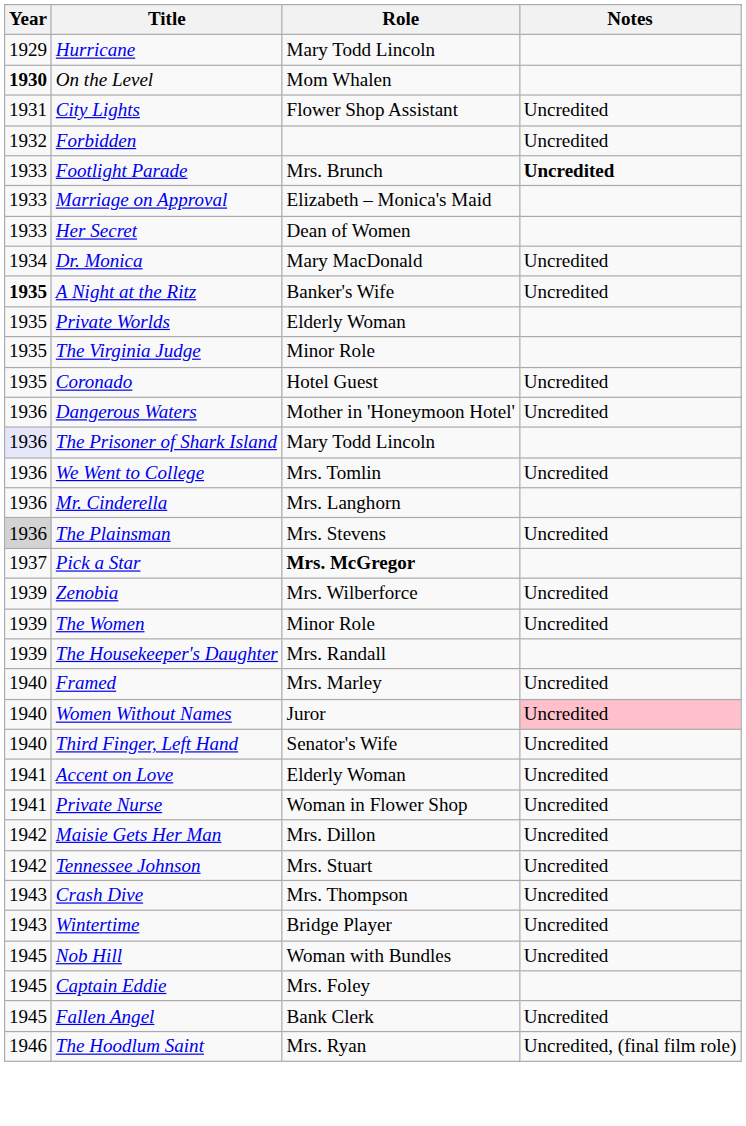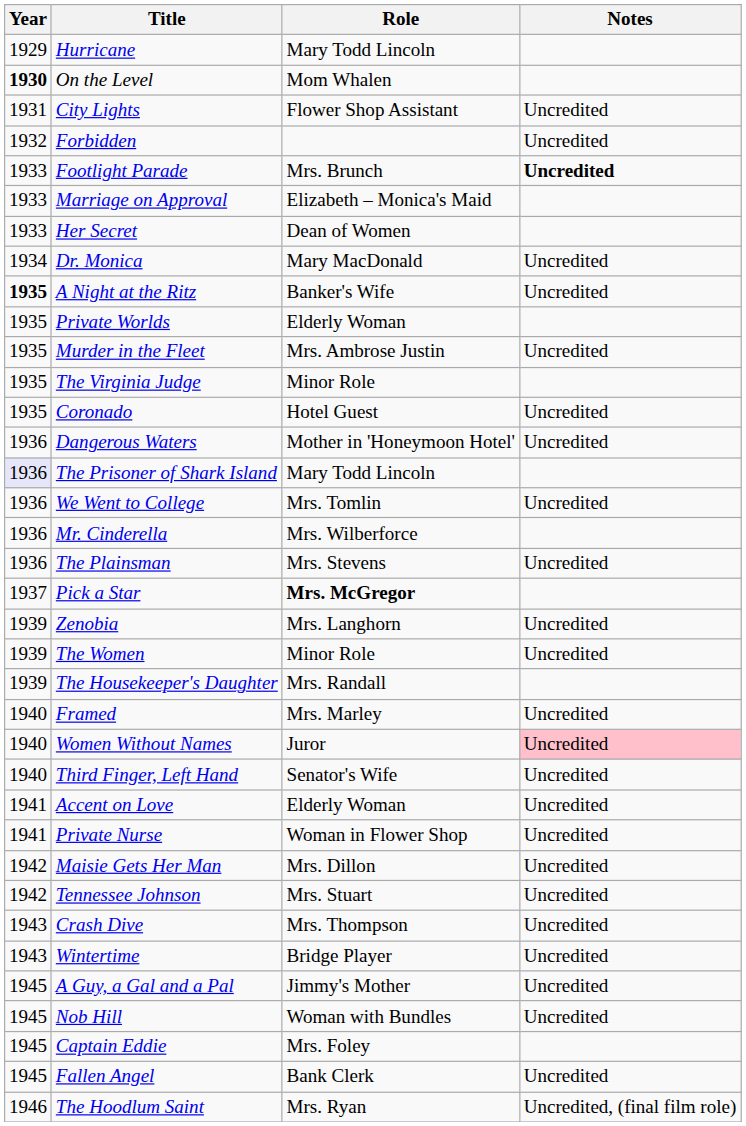 <table class="wikitable">
 <tr>
 <th>Year</th>
 <th>Title</th>
 <th>Role</th>
 <th>Notes</th>
 </tr>
 <tr>
 <td>1929</td>
 <td><em><a href='#'>Hurricane</a></em></td>
 <td>Mary Todd Lincoln</td>
 <td></td>
 </tr>
 <tr>
 <td><strong>1930</strong></td>
 <td><em>On the Level</em></td>
 <td>Mom Whalen</td>
 <td></td>
 </tr>
 <tr>
 <td>1931</td>
 <td><em><a href='#'>City Lights</a></em></td>
 <td>Flower Shop Assistant</td>
 <td>Uncredited</td>
 </tr>
 <tr>
 <td>1932</td>
 <td><em><a href='#'>Forbidden</a></em></td>
 <td></td>
 <td>Uncredited</td>
 </tr>
 <tr>
 <td>1933</td>
 <td><em><a href='#'>Footlight Parade</a></em></td>
 <td>Mrs. Brunch</td>
 <td><strong>Uncredited</strong></td>
 </tr>
 <tr>
 <td>1933</td>
 <td><em><a href='#'>Marriage on Approval</a></em></td>
 <td>Elizabeth – Monica's Maid</td>
 <td></td>
 </tr>
 <tr>
 <td>1933</td>
 <td><em><a href='#'>Her Secret</a></em></td>
 <td>Dean of Women</td>
 <td></td>
 </tr>
 <tr>
 <td>1934</td>
 <td><em><a href='#'>Dr. Monica</a></em></td>
 <td>Mary MacDonald</td>
 <td>Uncredited</td>
 </tr>
 <tr>
 <td><strong>1935</strong></td>
 <td><em><a href='#'>A Night at the Ritz</a></em></td>
 <td>Banker's Wife</td>
 <td>Uncredited</td>
 </tr>
 <tr>
 <td>1935</td>
 <td><em><a href='#'>Private Worlds</a></em></td>
 <td>Elderly Woman</td>
 <td></td>
 </tr>
 <tr>
 <td>1935</td>
+<td><em><a href='#'>Murder in the Fleet</a></em></td>
+<td>Mrs. Ambrose Justin</td>
+<td>Uncredited</td>
+</tr>
+<tr>
+<td>1935</td>
 <td><em><a href='#'>The Virginia Judge</a></em></td>
 <td>Minor Role</td>
 <td></td>
 </tr>
 <tr>
 <td>1935</td>
 <td><em><a href='#'>Coronado</a></em></td>
 <td>Hotel Guest</td>
 <td>Uncredited</td>
 </tr>
 <tr>
 <td>1936</td>
 <td><em><a href='#'>Dangerous Waters</a></em></td>
 <td>Mother in 'Honeymoon Hotel'</td>
 <td>Uncredited</td>
 </tr>
 <tr>
 <td style="background: lavender;">1936</td>
 <td><em><a href='#'>The Prisoner of Shark Island</a></em></td>
 <td>Mary Todd Lincoln</td>
 <td></td>
 </tr>
 <tr>
 <td>1936</td>
 <td><em><a href='#'>We Went to College</a></em></td>
 <td>Mrs. Tomlin</td>
 <td>Uncredited</td>
 </tr>
 <tr>
 <td>1936</td>
 <td><em><a href='#'>Mr. Cinderella</a></em></td>
-<td>Mrs. Langhorn</td>
+<td>Mrs. Wilberforce</td>
 <td></td>
 </tr>
 <tr>
-<td style="background: lightgrey;">1936</td>
+<td>1936</td>
 <td><em><a href='#'>The Plainsman</a></em></td>
 <td>Mrs. Stevens</td>
 <td>Uncredited</td>
 </tr>
 <tr>
 <td>1937</td>
 <td><em><a href='#'>Pick a Star</a></em></td>
 <td><strong>Mrs. McGregor</strong></td>
 <td></td>
 </tr>
 <tr>
 <td>1939</td>
 <td><em><a href='#'>Zenobia</a></em></td>
-<td>Mrs. Wilberforce</td>
+<td>Mrs. Langhorn</td>
 <td>Uncredited</td>
 </tr>
 <tr>
 <td>1939</td>
 <td><em><a href='#'>The Women</a></em></td>
 <td>Minor Role</td>
 <td>Uncredited</td>
 </tr>
 <tr>
 <td>1939</td>
 <td><em><a href='#'>The Housekeeper's Daughter</a></em></td>
 <td>Mrs. Randall</td>
 <td></td>
 </tr>
 <tr>
 <td>1940</td>
 <td><em><a href='#'>Framed</a></em></td>
 <td>Mrs. Marley</td>
 <td>Uncredited</td>
 </tr>
 <tr>
 <td>1940</td>
 <td><em><a href='#'>Women Without Names</a></em></td>
 <td>Juror</td>
 <td style="background: pink;">Uncredited</td>
 </tr>
 <tr>
 <td>1940</td>
 <td><em><a href='#'>Third Finger, Left Hand</a></em></td>
 <td>Senator's Wife</td>
 <td>Uncredited</td>
 </tr>
 <tr>
 <td>1941</td>
 <td><em><a href='#'>Accent on Love</a></em></td>
 <td>Elderly Woman</td>
 <td>Uncredited</td>
 </tr>
 <tr>
 <td>1941</td>
 <td><em><a href='#'>Private Nurse</a></em></td>
 <td>Woman in Flower Shop</td>
 <td>Uncredited</td>
 </tr>
 <tr>
 <td>1942</td>
 <td><em><a href='#'>Maisie Gets Her Man</a></em></td>
 <td>Mrs. Dillon</td>
 <td>Uncredited</td>
 </tr>
 <tr>
 <td>1942</td>
 <td><em><a href='#'>Tennessee Johnson</a></em></td>
 <td>Mrs. Stuart</td>
 <td>Uncredited</td>
 </tr>
 <tr>
 <td>1943</td>
 <td><em><a href='#'>Crash Dive</a></em></td>
 <td>Mrs. Thompson</td>
 <td>Uncredited</td>
 </tr>
 <tr>
 <td>1943</td>
 <td><em><a href='#'>Wintertime</a></em></td>
 <td>Bridge Player</td>
 <td>Uncredited</td>
 </tr>
 <tr>
 <td>1945</td>
+<td><em><a href='#'>A Guy, a Gal and a Pal</a></em></td>
+<td>Jimmy's Mother</td>
+<td>Uncredited</td>
+</tr>
+<tr>
+<td>1945</td>
 <td><em><a href='#'>Nob Hill</a></em></td>
 <td>Woman with Bundles</td>
 <td>Uncredited</td>
 </tr>
 <tr>
 <td>1945</td>
 <td><em><a href='#'>Captain Eddie</a></em></td>
 <td>Mrs. Foley</td>
 <td></td>
 </tr>
 <tr>
 <td>1945</td>
 <td><em><a href='#'>Fallen Angel</a></em></td>
 <td>Bank Clerk</td>
 <td>Uncredited</td>
 </tr>
 <tr>
 <td>1946</td>
 <td><em><a href='#'>The Hoodlum Saint</a></em></td>
 <td>Mrs. Ryan</td>
 <td>Uncredited, (final film role)</td>
 </tr>
 </table>
